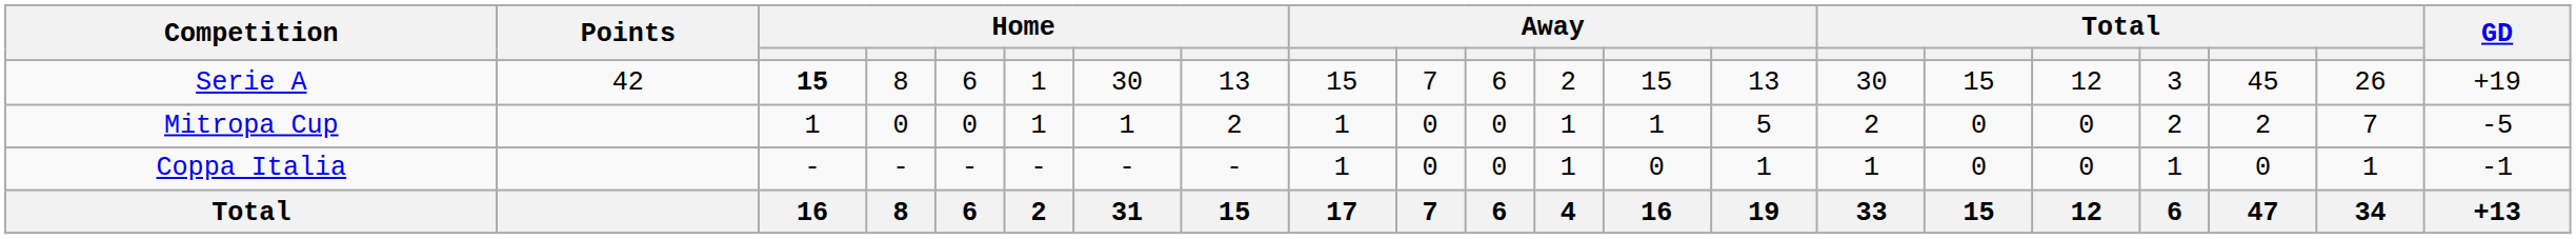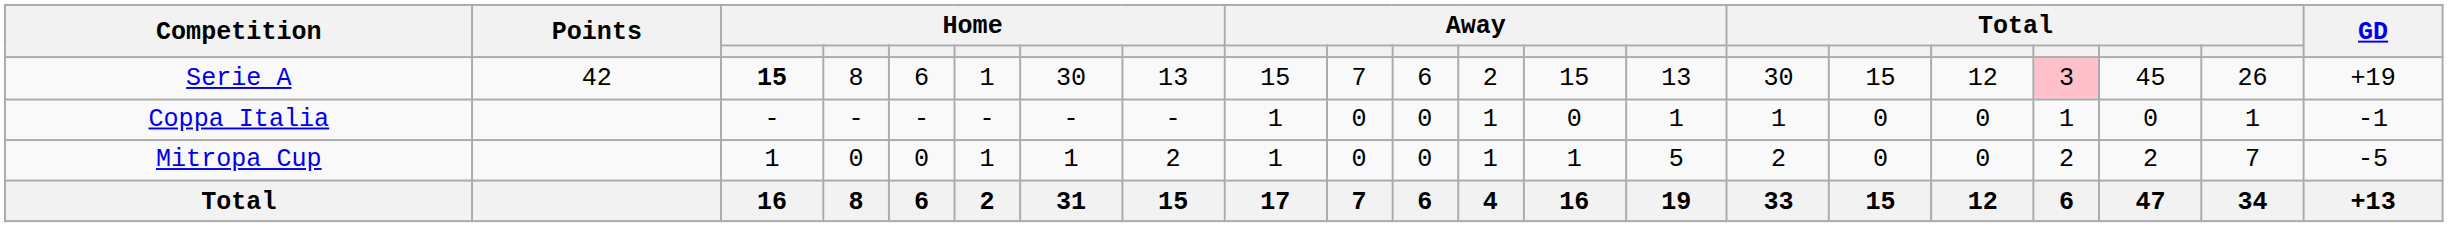 <table class="wikitable" style="width:100%;margin:auto;clear:both;text-align:center;">
 <tr>
 <th rowspan="2">Competition</th>
 <th rowspan="2">Points</th>
 <th colspan="6">Home</th>
 <th colspan="6">Away</th>
 <th colspan="6">Total</th>
 <th rowspan="2"><a href='#'>GD</a></th>
 </tr>
 <tr>
 <th></th>
 <th></th>
 <th></th>
 <th></th>
 <th></th>
 <th></th>
 <th></th>
 <th></th>
 <th></th>
 <th></th>
 <th></th>
 <th></th>
 <th></th>
 <th></th>
 <th></th>
 <th></th>
 <th></th>
 <th></th>
 </tr>
 <tr>
 <td><a href='#'>Serie A</a></td>
 <td>42</td>
 <td><strong>15</strong></td>
 <td>8</td>
 <td>6</td>
 <td>1</td>
 <td>30</td>
 <td>13</td>
 <td>15</td>
 <td>7</td>
 <td>6</td>
 <td>2</td>
 <td>15</td>
 <td>13</td>
 <td>30</td>
 <td>15</td>
 <td>12</td>
-<td>3</td>
+<td style="background: pink;">3</td>
 <td>45</td>
 <td>26</td>
 <td>+19</td>
+</tr>
+<tr>
+<td><a href='#'>Coppa Italia</a></td>
+<td></td>
+<td>-</td>
+<td>-</td>
+<td>-</td>
+<td>-</td>
+<td>-</td>
+<td>-</td>
+<td>1</td>
+<td>0</td>
+<td>0</td>
+<td>1</td>
+<td>0</td>
+<td>1</td>
+<td>1</td>
+<td>0</td>
+<td>0</td>
+<td>1</td>
+<td>0</td>
+<td>1</td>
+<td>-1</td>
 </tr>
 <tr>
 <td><a href='#'>Mitropa Cup</a></td>
 <td></td>
 <td>1</td>
 <td>0</td>
 <td>0</td>
 <td>1</td>
 <td>1</td>
 <td>2</td>
 <td>1</td>
 <td>0</td>
 <td>0</td>
 <td>1</td>
 <td>1</td>
 <td>5</td>
 <td>2</td>
 <td>0</td>
 <td>0</td>
 <td>2</td>
 <td>2</td>
 <td>7</td>
 <td>-5</td>
 </tr>
 <tr>
-<td><a href='#'>Coppa Italia</a></td>
-<td></td>
-<td>-</td>
-<td>-</td>
-<td>-</td>
-<td>-</td>
-<td>-</td>
-<td>-</td>
-<td>1</td>
-<td>0</td>
-<td>0</td>
-<td>1</td>
-<td>0</td>
-<td>1</td>
-<td>1</td>
-<td>0</td>
-<td>0</td>
-<td>1</td>
-<td>0</td>
-<td>1</td>
-<td>-1</td>
-</tr>
-<tr>
 <th>Total</th>
 <th></th>
 <th>16</th>
 <th>8</th>
 <th>6</th>
 <th>2</th>
 <th>31</th>
 <th>15</th>
 <th>17</th>
 <th>7</th>
 <th>6</th>
 <th>4</th>
 <th>16</th>
 <th>19</th>
 <th>33</th>
 <th>15</th>
 <th>12</th>
 <th>6</th>
 <th>47</th>
 <th>34</th>
 <th>+13</th>
 </tr>
 </table>
